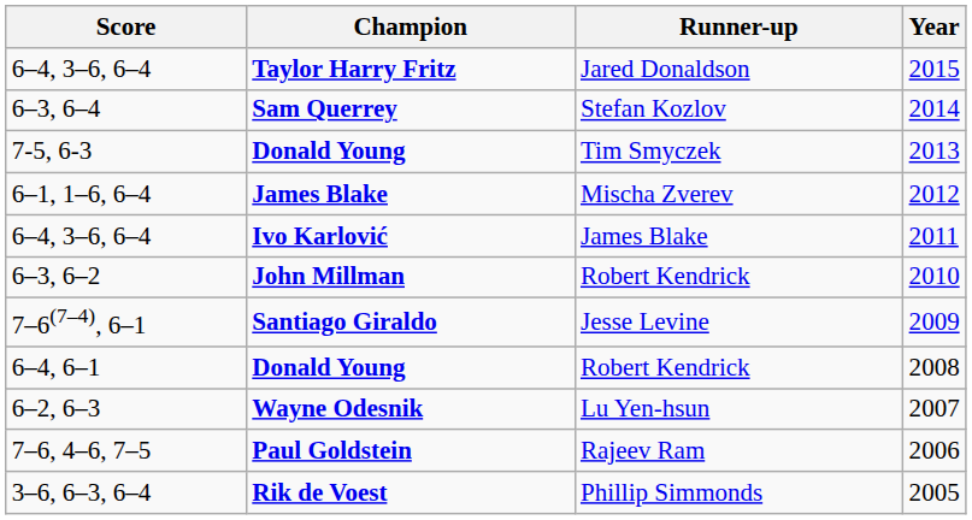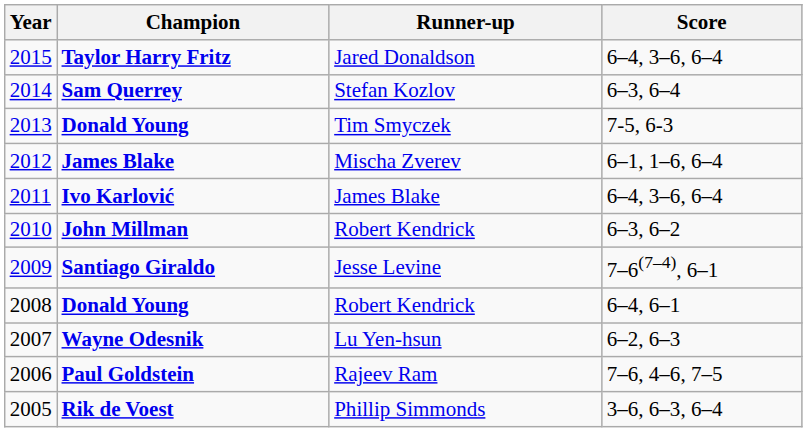 <table class="wikitable" style="font-size:90%">
 <tr>
-<th width="130">Score</th>
+<th>Year</th>
 <th width="180">Champion</th>
 <th width="180">Runner-up</th>
-<th>Year</th>
+<th width="130">Score</th>
 </tr>
 <tr>
-<td>6–4, 3–6, 6–4</td>
+<td><a href='#'>2015</a></td>
 <td> <strong><a href='#'>Taylor Harry Fritz</a></strong></td>
 <td> <a href='#'>Jared Donaldson</a></td>
-<td><a href='#'>2015</a></td>
+<td>6–4, 3–6, 6–4</td>
 </tr>
 <tr>
-<td>6–3, 6–4</td>
+<td><a href='#'>2014</a></td>
 <td> <strong><a href='#'>Sam Querrey</a></strong></td>
 <td> <a href='#'>Stefan Kozlov</a></td>
-<td><a href='#'>2014</a></td>
+<td>6–3, 6–4</td>
 </tr>
 <tr>
-<td>7-5, 6-3</td>
+<td><a href='#'>2013</a></td>
 <td> <strong><a href='#'>Donald Young</a></strong></td>
 <td> <a href='#'>Tim Smyczek</a></td>
-<td><a href='#'>2013</a></td>
+<td>7-5, 6-3</td>
 </tr>
 <tr>
-<td>6–1, 1–6, 6–4</td>
+<td><a href='#'>2012</a></td>
 <td> <strong><a href='#'>James Blake</a></strong></td>
 <td> <a href='#'>Mischa Zverev</a></td>
-<td><a href='#'>2012</a></td>
+<td>6–1, 1–6, 6–4</td>
 </tr>
 <tr>
-<td>6–4, 3–6, 6–4</td>
+<td><a href='#'>2011</a></td>
 <td> <strong><a href='#'>Ivo Karlović</a></strong></td>
 <td> <a href='#'>James Blake</a></td>
-<td><a href='#'>2011</a></td>
+<td>6–4, 3–6, 6–4</td>
 </tr>
 <tr>
-<td>6–3, 6–2</td>
+<td><a href='#'>2010</a></td>
 <td> <strong><a href='#'>John Millman</a></strong></td>
 <td> <a href='#'>Robert Kendrick</a></td>
-<td><a href='#'>2010</a></td>
+<td>6–3, 6–2</td>
 </tr>
 <tr>
-<td>7–6<sup>(7–4)</sup>, 6–1</td>
+<td><a href='#'>2009</a></td>
 <td> <strong><a href='#'>Santiago Giraldo</a></strong></td>
 <td> <a href='#'>Jesse Levine</a></td>
-<td><a href='#'>2009</a></td>
+<td>7–6<sup>(7–4)</sup>, 6–1</td>
 </tr>
 <tr>
-<td>6–4, 6–1</td>
+<td>2008</td>
 <td> <strong><a href='#'>Donald Young</a></strong></td>
 <td> <a href='#'>Robert Kendrick</a></td>
-<td>2008</td>
+<td>6–4, 6–1</td>
 </tr>
 <tr>
-<td>6–2, 6–3</td>
+<td>2007</td>
 <td> <strong><a href='#'>Wayne Odesnik</a></strong></td>
 <td> <a href='#'>Lu Yen-hsun</a></td>
-<td>2007</td>
+<td>6–2, 6–3</td>
 </tr>
 <tr>
-<td>7–6, 4–6, 7–5</td>
+<td>2006</td>
 <td> <strong><a href='#'>Paul Goldstein</a></strong></td>
 <td> <a href='#'>Rajeev Ram</a></td>
-<td>2006</td>
+<td>7–6, 4–6, 7–5</td>
 </tr>
 <tr>
-<td>3–6, 6–3, 6–4</td>
+<td>2005</td>
 <td> <strong><a href='#'>Rik de Voest</a></strong></td>
 <td> <a href='#'>Phillip Simmonds</a></td>
-<td>2005</td>
+<td>3–6, 6–3, 6–4</td>
 </tr>
 </table>
